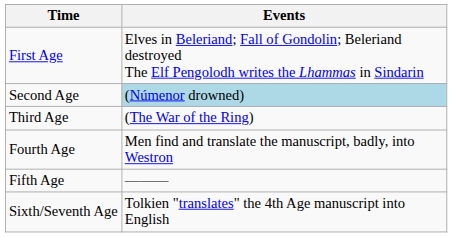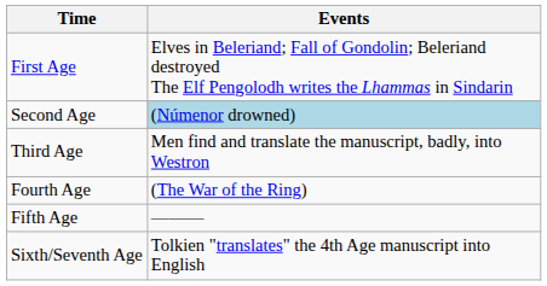 <table class="wikitable" style="margin: 1em auto;">
 <tr>
 <th style="width: 120px;">Time</th>
 <th style="width: 350px;">Events</th>
 </tr>
 <tr>
 <td><a href='#'>First Age</a></td>
 <td>Elves in <a href='#'>Beleriand</a>; <a href='#'>Fall of Gondolin</a>; Beleriand destroyed<br>The <a href='#'>Elf Pengolodh writes the <em>Lhammas</em></a> in <a href='#'>Sindarin</a></td>
 </tr>
 <tr>
 <td>Second Age</td>
 <td style="background: lightblue;">(<a href='#'>Númenor</a> drowned)</td>
 </tr>
 <tr>
 <td>Third Age</td>
-<td>(<a href='#'>The War of the Ring</a>)</td>
+<td>Men find and translate the manuscript, badly, into <a href='#'>Westron</a></td>
 </tr>
 <tr>
 <td>Fourth Age</td>
-<td>Men find and translate the manuscript, badly, into <a href='#'>Westron</a></td>
+<td>(<a href='#'>The War of the Ring</a>)</td>
 </tr>
 <tr>
 <td>Fifth Age</td>
 <td>———</td>
 </tr>
 <tr>
 <td>Sixth/Seventh Age</td>
 <td>Tolkien "<a href='#'>translates</a>" the 4th Age manuscript into English</td>
 </tr>
 </table>
